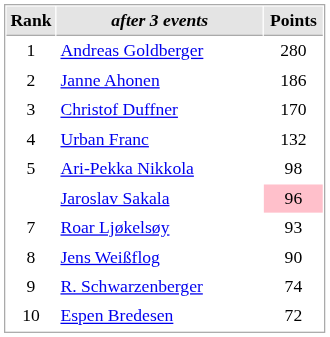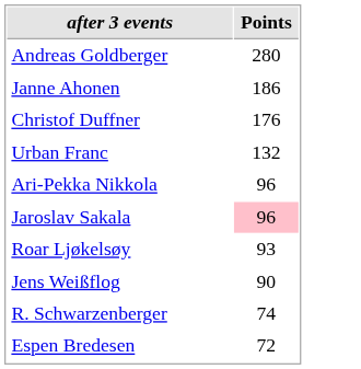 <table cellspacing="1" cellpadding="3" style="border:1px solid #AAAAAA;font-size:86%">
 <tr bgcolor="#E4E4E4">
-<th style="border-bottom:1px solid #AAAAAA" width=10>Rank</th>
 <th style="border-bottom:1px solid #AAAAAA" width=155><em>after 3 events</em></th>
 <th style="border-bottom:1px solid #AAAAAA" width=40>Points</th>
 </tr>
 <tr>
-<td align=center>1</td>
 <td> <a href='#'>Andreas Goldberger</a></td>
 <td align=center>280</td>
 </tr>
 <tr>
-<td align=center>2</td>
 <td> <a href='#'>Janne Ahonen</a></td>
 <td align=center>186</td>
 </tr>
 <tr>
-<td align=center>3</td>
 <td> <a href='#'>Christof Duffner</a></td>
-<td align=center>170</td>
+<td align=center>176</td>
 </tr>
 <tr>
-<td align=center>4</td>
 <td> <a href='#'>Urban Franc</a></td>
 <td align=center>132</td>
 </tr>
 <tr>
-<td align=center>5</td>
 <td> <a href='#'>Ari-Pekka Nikkola</a></td>
-<td align=center>98</td>
+<td align=center>96</td>
 </tr>
 <tr>
-<td></td>
 <td> <a href='#'>Jaroslav Sakala</a></td>
 <td align=center style="background: pink;">96</td>
 </tr>
 <tr>
-<td align=center>7</td>
 <td> <a href='#'>Roar Ljøkelsøy</a></td>
 <td align=center>93</td>
 </tr>
 <tr>
-<td align=center>8</td>
 <td> <a href='#'>Jens Weißflog</a></td>
 <td align=center>90</td>
 </tr>
 <tr>
-<td align=center>9</td>
 <td> <a href='#'>R. Schwarzenberger</a></td>
 <td align=center>74</td>
 </tr>
 <tr>
-<td align=center>10</td>
 <td> <a href='#'>Espen Bredesen</a></td>
 <td align=center>72</td>
 </tr>
 </table>
